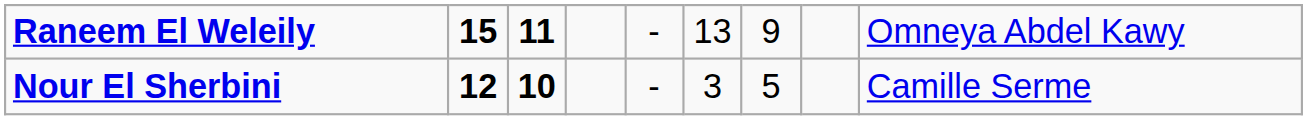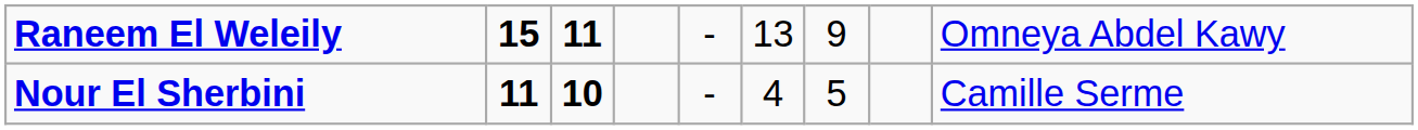 <table class="wikitable">
 <tr>
 <td width=200> <strong><a href='#'>Raneem El Weleily</a></strong></td>
 <td style="width:20px; text-align:center;"><strong>15</strong></td>
 <td style="width:20px; text-align:center;"><strong>11</strong></td>
 <td style="width:20px; text-align:center;"></td>
 <td style="width:20px; text-align:center;">-</td>
 <td style="width:20px; text-align:center;">13</td>
 <td style="width:20px; text-align:center;">9</td>
 <td style="width:20px; text-align:center;"></td>
 <td width=200> <a href='#'>Omneya Abdel Kawy</a></td>
 </tr>
 <tr>
 <td> <strong><a href='#'>Nour El Sherbini</a></strong></td>
-<td style="text-align:center;"><strong>12</strong></td>
+<td style="text-align:center;"><strong>11</strong></td>
 <td style="text-align:center;"><strong>10</strong></td>
 <td style="text-align:center;"></td>
 <td style="text-align:center;">-</td>
-<td style="text-align:center;">3</td>
+<td style="text-align:center;">4</td>
 <td style="text-align:center;">5</td>
 <td style="text-align:center;"></td>
 <td> <a href='#'>Camille Serme</a></td>
 </tr>
 </table>
